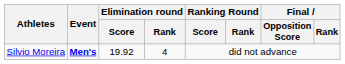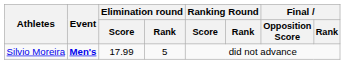 <table class="wikitable" style="font-size:90%">
 <tr>
 <th rowspan="2">Athletes</th>
 <th rowspan="2">Event</th>
 <th colspan=2>Elimination round</th>
 <th colspan=2>Ranking Round</th>
 <th colspan=2>Final / </th>
 </tr>
 <tr style="font-size:95%">
 <th>Score</th>
 <th>Rank</th>
 <th>Score</th>
 <th>Rank</th>
 <th>Opposition<br>Score</th>
 <th>Rank</th>
 </tr>
 <tr align=center>
 <td align=left><a href='#'>Silvio Moreira</a></td>
 <td align=left><strong><a href='#'>Men's</a></strong></td>
-<td>19.92</td>
-<td>4</td>
+<td>17.99</td>
+<td>5</td>
 <td colspan=4>did not advance</td>
 </tr>
 </table>
